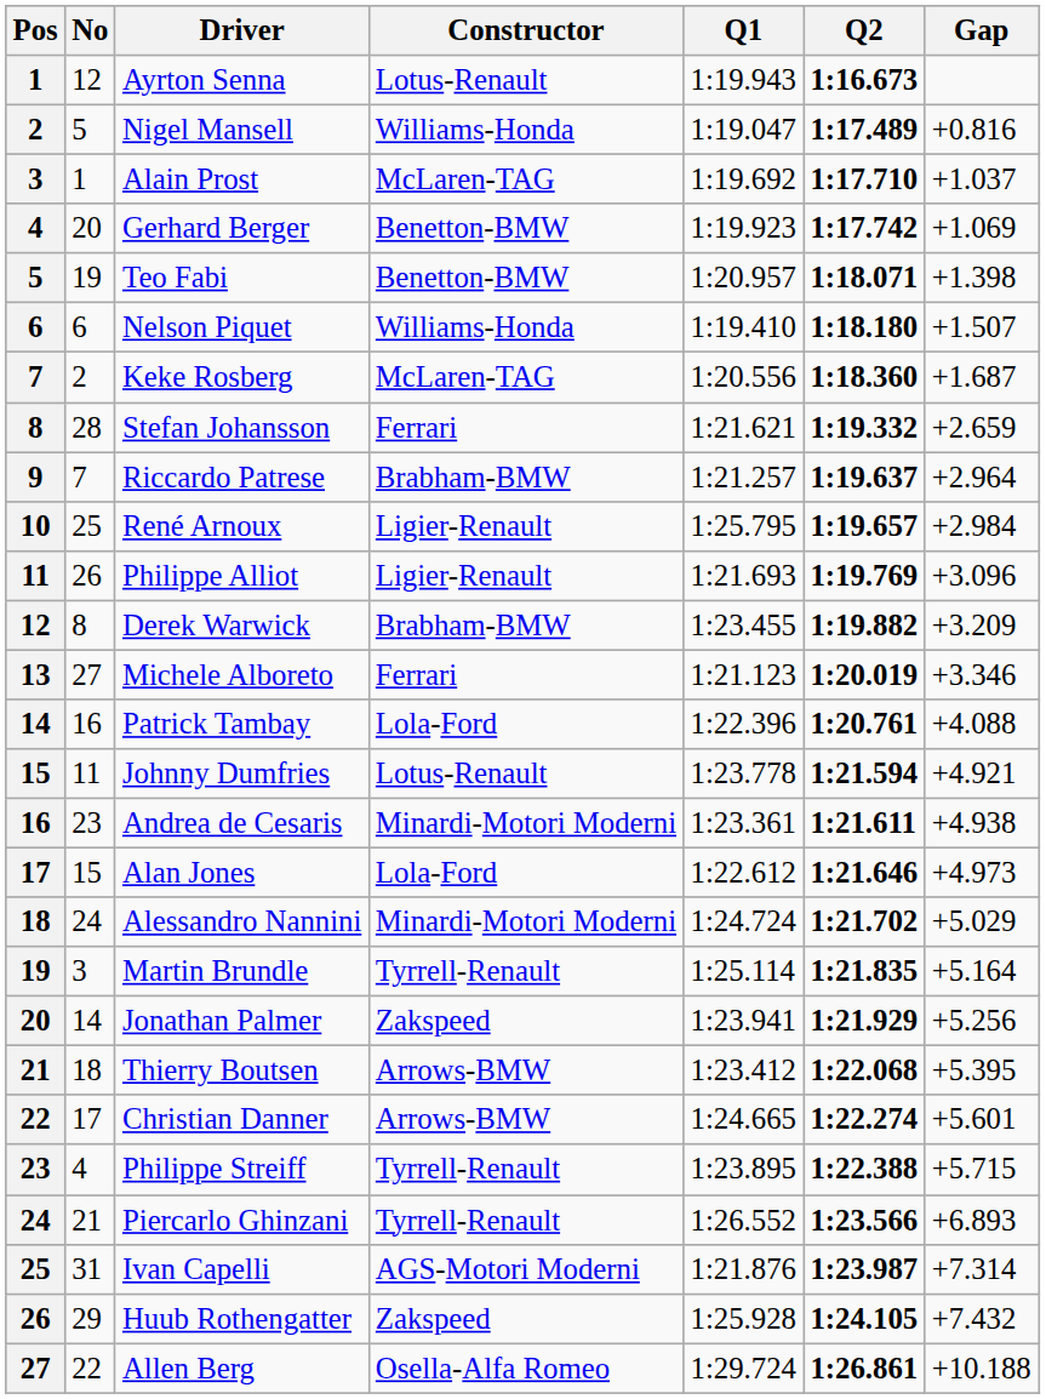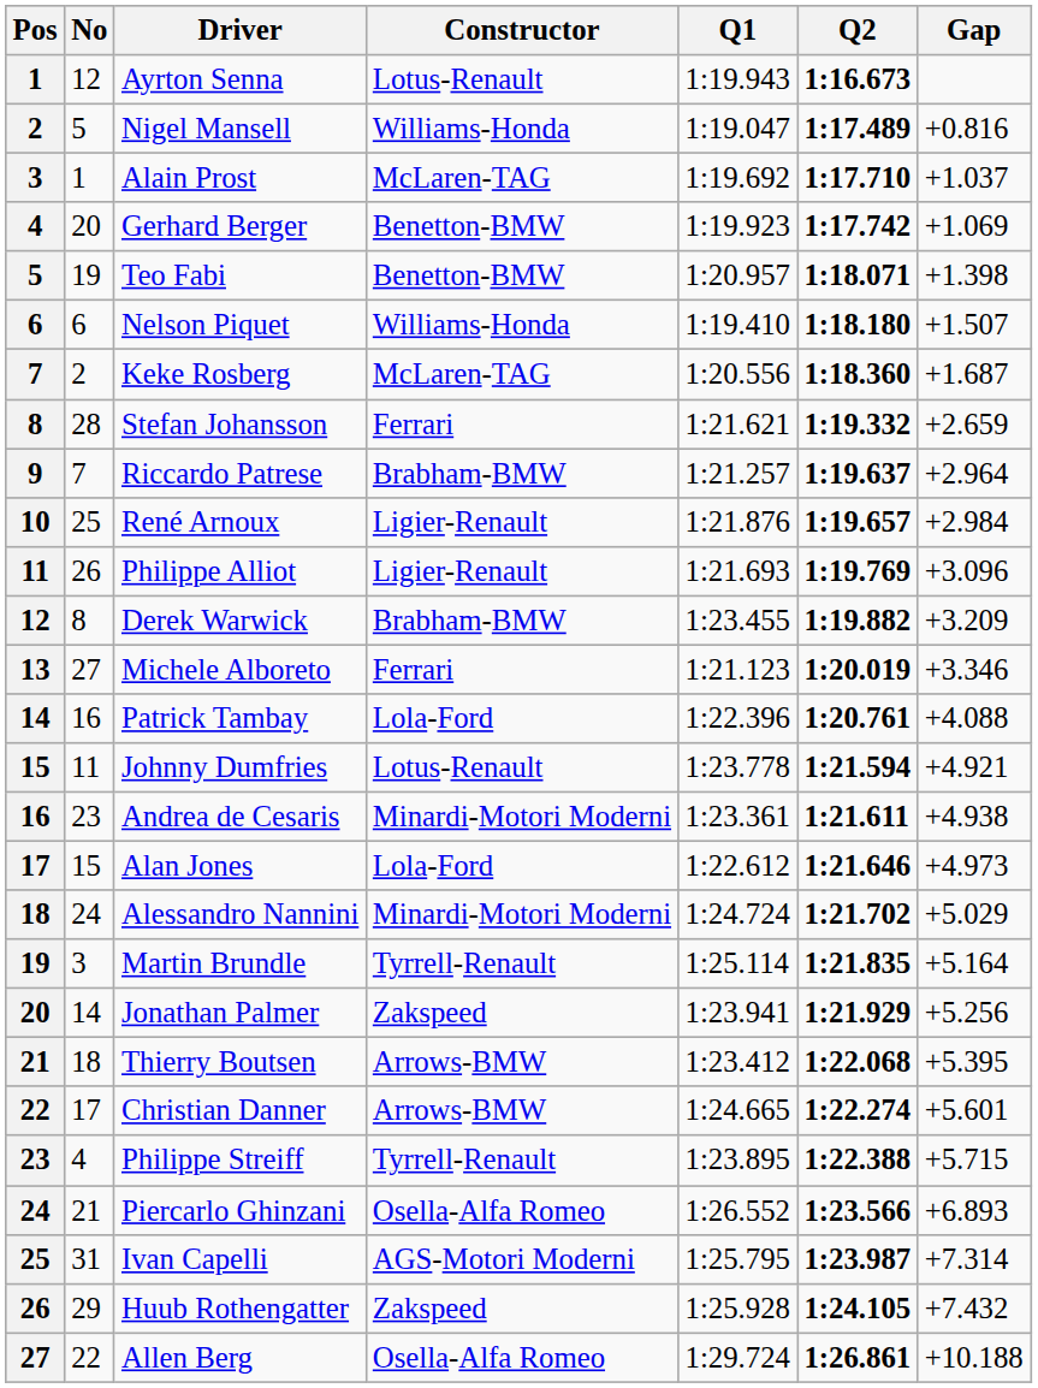 <table class="wikitable sortable" style="font-size: 95%;">
 <tr>
 <th>Pos</th>
 <th>No</th>
 <th>Driver</th>
 <th>Constructor</th>
 <th>Q1</th>
 <th>Q2</th>
 <th>Gap</th>
 </tr>
 <tr>
 <th>1</th>
 <td>12</td>
 <td> <a href='#'>Ayrton Senna</a></td>
 <td><a href='#'>Lotus</a>-<a href='#'>Renault</a></td>
 <td>1:19.943</td>
 <td><strong>1:16.673</strong></td>
 <td></td>
 </tr>
 <tr>
 <th>2</th>
 <td>5</td>
 <td> <a href='#'>Nigel Mansell</a></td>
 <td><a href='#'>Williams</a>-<a href='#'>Honda</a></td>
 <td>1:19.047</td>
 <td><strong>1:17.489</strong></td>
 <td>+0.816</td>
 </tr>
 <tr>
 <th>3</th>
 <td>1</td>
 <td> <a href='#'>Alain Prost</a></td>
 <td><a href='#'>McLaren</a>-<a href='#'>TAG</a></td>
 <td>1:19.692</td>
 <td><strong>1:17.710</strong></td>
 <td>+1.037</td>
 </tr>
 <tr>
 <th>4</th>
 <td>20</td>
 <td> <a href='#'>Gerhard Berger</a></td>
 <td><a href='#'>Benetton</a>-<a href='#'>BMW</a></td>
 <td>1:19.923</td>
 <td><strong>1:17.742</strong></td>
 <td>+1.069</td>
 </tr>
 <tr>
 <th>5</th>
 <td>19</td>
 <td> <a href='#'>Teo Fabi</a></td>
 <td><a href='#'>Benetton</a>-<a href='#'>BMW</a></td>
 <td>1:20.957</td>
 <td><strong>1:18.071</strong></td>
 <td>+1.398</td>
 </tr>
 <tr>
 <th>6</th>
 <td>6</td>
 <td> <a href='#'>Nelson Piquet</a></td>
 <td><a href='#'>Williams</a>-<a href='#'>Honda</a></td>
 <td>1:19.410</td>
 <td><strong>1:18.180</strong></td>
 <td>+1.507</td>
 </tr>
 <tr>
 <th>7</th>
 <td>2</td>
 <td> <a href='#'>Keke Rosberg</a></td>
 <td><a href='#'>McLaren</a>-<a href='#'>TAG</a></td>
 <td>1:20.556</td>
 <td><strong>1:18.360</strong></td>
 <td>+1.687</td>
 </tr>
 <tr>
 <th>8</th>
 <td>28</td>
 <td> <a href='#'>Stefan Johansson</a></td>
 <td><a href='#'>Ferrari</a></td>
 <td>1:21.621</td>
 <td><strong>1:19.332</strong></td>
 <td>+2.659</td>
 </tr>
 <tr>
 <th>9</th>
 <td>7</td>
 <td> <a href='#'>Riccardo Patrese</a></td>
 <td><a href='#'>Brabham</a>-<a href='#'>BMW</a></td>
 <td>1:21.257</td>
 <td><strong>1:19.637</strong></td>
 <td>+2.964</td>
 </tr>
 <tr>
 <th>10</th>
 <td>25</td>
 <td> <a href='#'>René Arnoux</a></td>
 <td><a href='#'>Ligier</a>-<a href='#'>Renault</a></td>
-<td>1:25.795</td>
+<td>1:21.876</td>
 <td><strong>1:19.657</strong></td>
 <td>+2.984</td>
 </tr>
 <tr>
 <th>11</th>
 <td>26</td>
 <td> <a href='#'>Philippe Alliot</a></td>
 <td><a href='#'>Ligier</a>-<a href='#'>Renault</a></td>
 <td>1:21.693</td>
 <td><strong>1:19.769</strong></td>
 <td>+3.096</td>
 </tr>
 <tr>
 <th>12</th>
 <td>8</td>
 <td> <a href='#'>Derek Warwick</a></td>
 <td><a href='#'>Brabham</a>-<a href='#'>BMW</a></td>
 <td>1:23.455</td>
 <td><strong>1:19.882</strong></td>
 <td>+3.209</td>
 </tr>
 <tr>
 <th>13</th>
 <td>27</td>
 <td> <a href='#'>Michele Alboreto</a></td>
 <td><a href='#'>Ferrari</a></td>
 <td>1:21.123</td>
 <td><strong>1:20.019</strong></td>
 <td>+3.346</td>
 </tr>
 <tr>
 <th>14</th>
 <td>16</td>
 <td> <a href='#'>Patrick Tambay</a></td>
 <td><a href='#'>Lola</a>-<a href='#'>Ford</a></td>
 <td>1:22.396</td>
 <td><strong>1:20.761</strong></td>
 <td>+4.088</td>
 </tr>
 <tr>
 <th>15</th>
 <td>11</td>
 <td> <a href='#'>Johnny Dumfries</a></td>
 <td><a href='#'>Lotus</a>-<a href='#'>Renault</a></td>
 <td>1:23.778</td>
 <td><strong>1:21.594</strong></td>
 <td>+4.921</td>
 </tr>
 <tr>
 <th>16</th>
 <td>23</td>
 <td> <a href='#'>Andrea de Cesaris</a></td>
 <td><a href='#'>Minardi</a>-<a href='#'>Motori Moderni</a></td>
 <td>1:23.361</td>
 <td><strong>1:21.611</strong></td>
 <td>+4.938</td>
 </tr>
 <tr>
 <th>17</th>
 <td>15</td>
 <td> <a href='#'>Alan Jones</a></td>
 <td><a href='#'>Lola</a>-<a href='#'>Ford</a></td>
 <td>1:22.612</td>
 <td><strong>1:21.646</strong></td>
 <td>+4.973</td>
 </tr>
 <tr>
 <th>18</th>
 <td>24</td>
 <td> <a href='#'>Alessandro Nannini</a></td>
 <td><a href='#'>Minardi</a>-<a href='#'>Motori Moderni</a></td>
 <td>1:24.724</td>
 <td><strong>1:21.702</strong></td>
 <td>+5.029</td>
 </tr>
 <tr>
 <th>19</th>
 <td>3</td>
 <td> <a href='#'>Martin Brundle</a></td>
 <td><a href='#'>Tyrrell</a>-<a href='#'>Renault</a></td>
 <td>1:25.114</td>
 <td><strong>1:21.835</strong></td>
 <td>+5.164</td>
 </tr>
 <tr>
 <th>20</th>
 <td>14</td>
 <td> <a href='#'>Jonathan Palmer</a></td>
 <td><a href='#'>Zakspeed</a></td>
 <td>1:23.941</td>
 <td><strong>1:21.929</strong></td>
 <td>+5.256</td>
 </tr>
 <tr>
 <th>21</th>
 <td>18</td>
 <td> <a href='#'>Thierry Boutsen</a></td>
 <td><a href='#'>Arrows</a>-<a href='#'>BMW</a></td>
 <td>1:23.412</td>
 <td><strong>1:22.068</strong></td>
 <td>+5.395</td>
 </tr>
 <tr>
 <th>22</th>
 <td>17</td>
 <td> <a href='#'>Christian Danner</a></td>
 <td><a href='#'>Arrows</a>-<a href='#'>BMW</a></td>
 <td>1:24.665</td>
 <td><strong>1:22.274</strong></td>
 <td>+5.601</td>
 </tr>
 <tr>
 <th>23</th>
 <td>4</td>
 <td> <a href='#'>Philippe Streiff</a></td>
 <td><a href='#'>Tyrrell</a>-<a href='#'>Renault</a></td>
 <td>1:23.895</td>
 <td><strong>1:22.388</strong></td>
 <td>+5.715</td>
 </tr>
 <tr>
 <th>24</th>
 <td>21</td>
 <td> <a href='#'>Piercarlo Ghinzani</a></td>
-<td><a href='#'>Tyrrell</a>-<a href='#'>Renault</a></td>
+<td><a href='#'>Osella</a>-<a href='#'>Alfa Romeo</a></td>
 <td>1:26.552</td>
 <td><strong>1:23.566</strong></td>
 <td>+6.893</td>
 </tr>
 <tr>
 <th>25</th>
 <td>31</td>
 <td> <a href='#'>Ivan Capelli</a></td>
 <td><a href='#'>AGS</a>-<a href='#'>Motori Moderni</a></td>
-<td>1:21.876</td>
+<td>1:25.795</td>
 <td><strong>1:23.987</strong></td>
 <td>+7.314</td>
 </tr>
 <tr>
 <th>26</th>
 <td>29</td>
 <td> <a href='#'>Huub Rothengatter</a></td>
 <td><a href='#'>Zakspeed</a></td>
 <td>1:25.928</td>
 <td><strong>1:24.105</strong></td>
 <td>+7.432</td>
 </tr>
 <tr>
 <th>27</th>
 <td>22</td>
 <td> <a href='#'>Allen Berg</a></td>
 <td><a href='#'>Osella</a>-<a href='#'>Alfa Romeo</a></td>
 <td>1:29.724</td>
 <td><strong>1:26.861</strong></td>
 <td>+10.188</td>
 </tr>
 </table>
